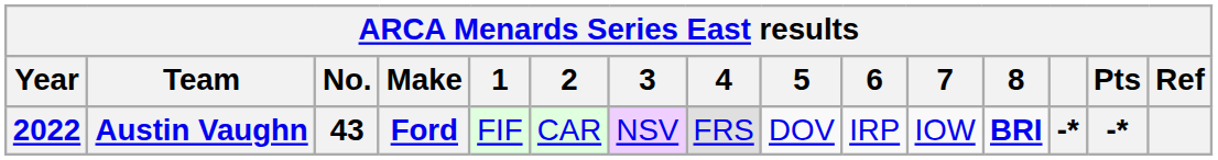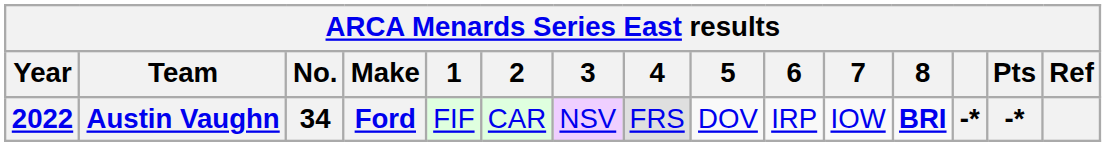 <table class="wikitable" style="text-align:center; font-size:75%">
 <tr>
 <th colspan=21><a href='#'>ARCA Menards Series East</a> results</th>
 </tr>
 <tr>
 <th>Year</th>
 <th>Team</th>
 <th>No.</th>
 <th>Make</th>
 <th>1</th>
 <th>2</th>
 <th>3</th>
 <th>4</th>
 <th>5</th>
 <th>6</th>
 <th>7</th>
 <th>8</th>
 <th></th>
 <th>Pts</th>
 <th>Ref</th>
 </tr>
 <tr>
 <th><a href='#'>2022</a></th>
 <th><a href='#'>Austin Vaughn</a></th>
-<th>43</th>
+<th>34</th>
 <th><a href='#'>Ford</a></th>
 <td style="background:#DFFFDF;"><a href='#'>FIF</a><br></td>
 <td style="background:#DFFFDF;"><a href='#'>CAR</a><br></td>
 <td style="background:#EFCFFF;"><a href='#'>NSV</a><br></td>
 <td style="background:#DFDFDF;"><a href='#'>FRS</a><br></td>
 <td><a href='#'>DOV</a></td>
 <td><a href='#'>IRP</a></td>
 <td><a href='#'>IOW</a></td>
 <td><strong><a href='#'>BRI</a></strong></td>
 <th>-*</th>
 <th>-*</th>
 <th></th>
 </tr>
 </table>
